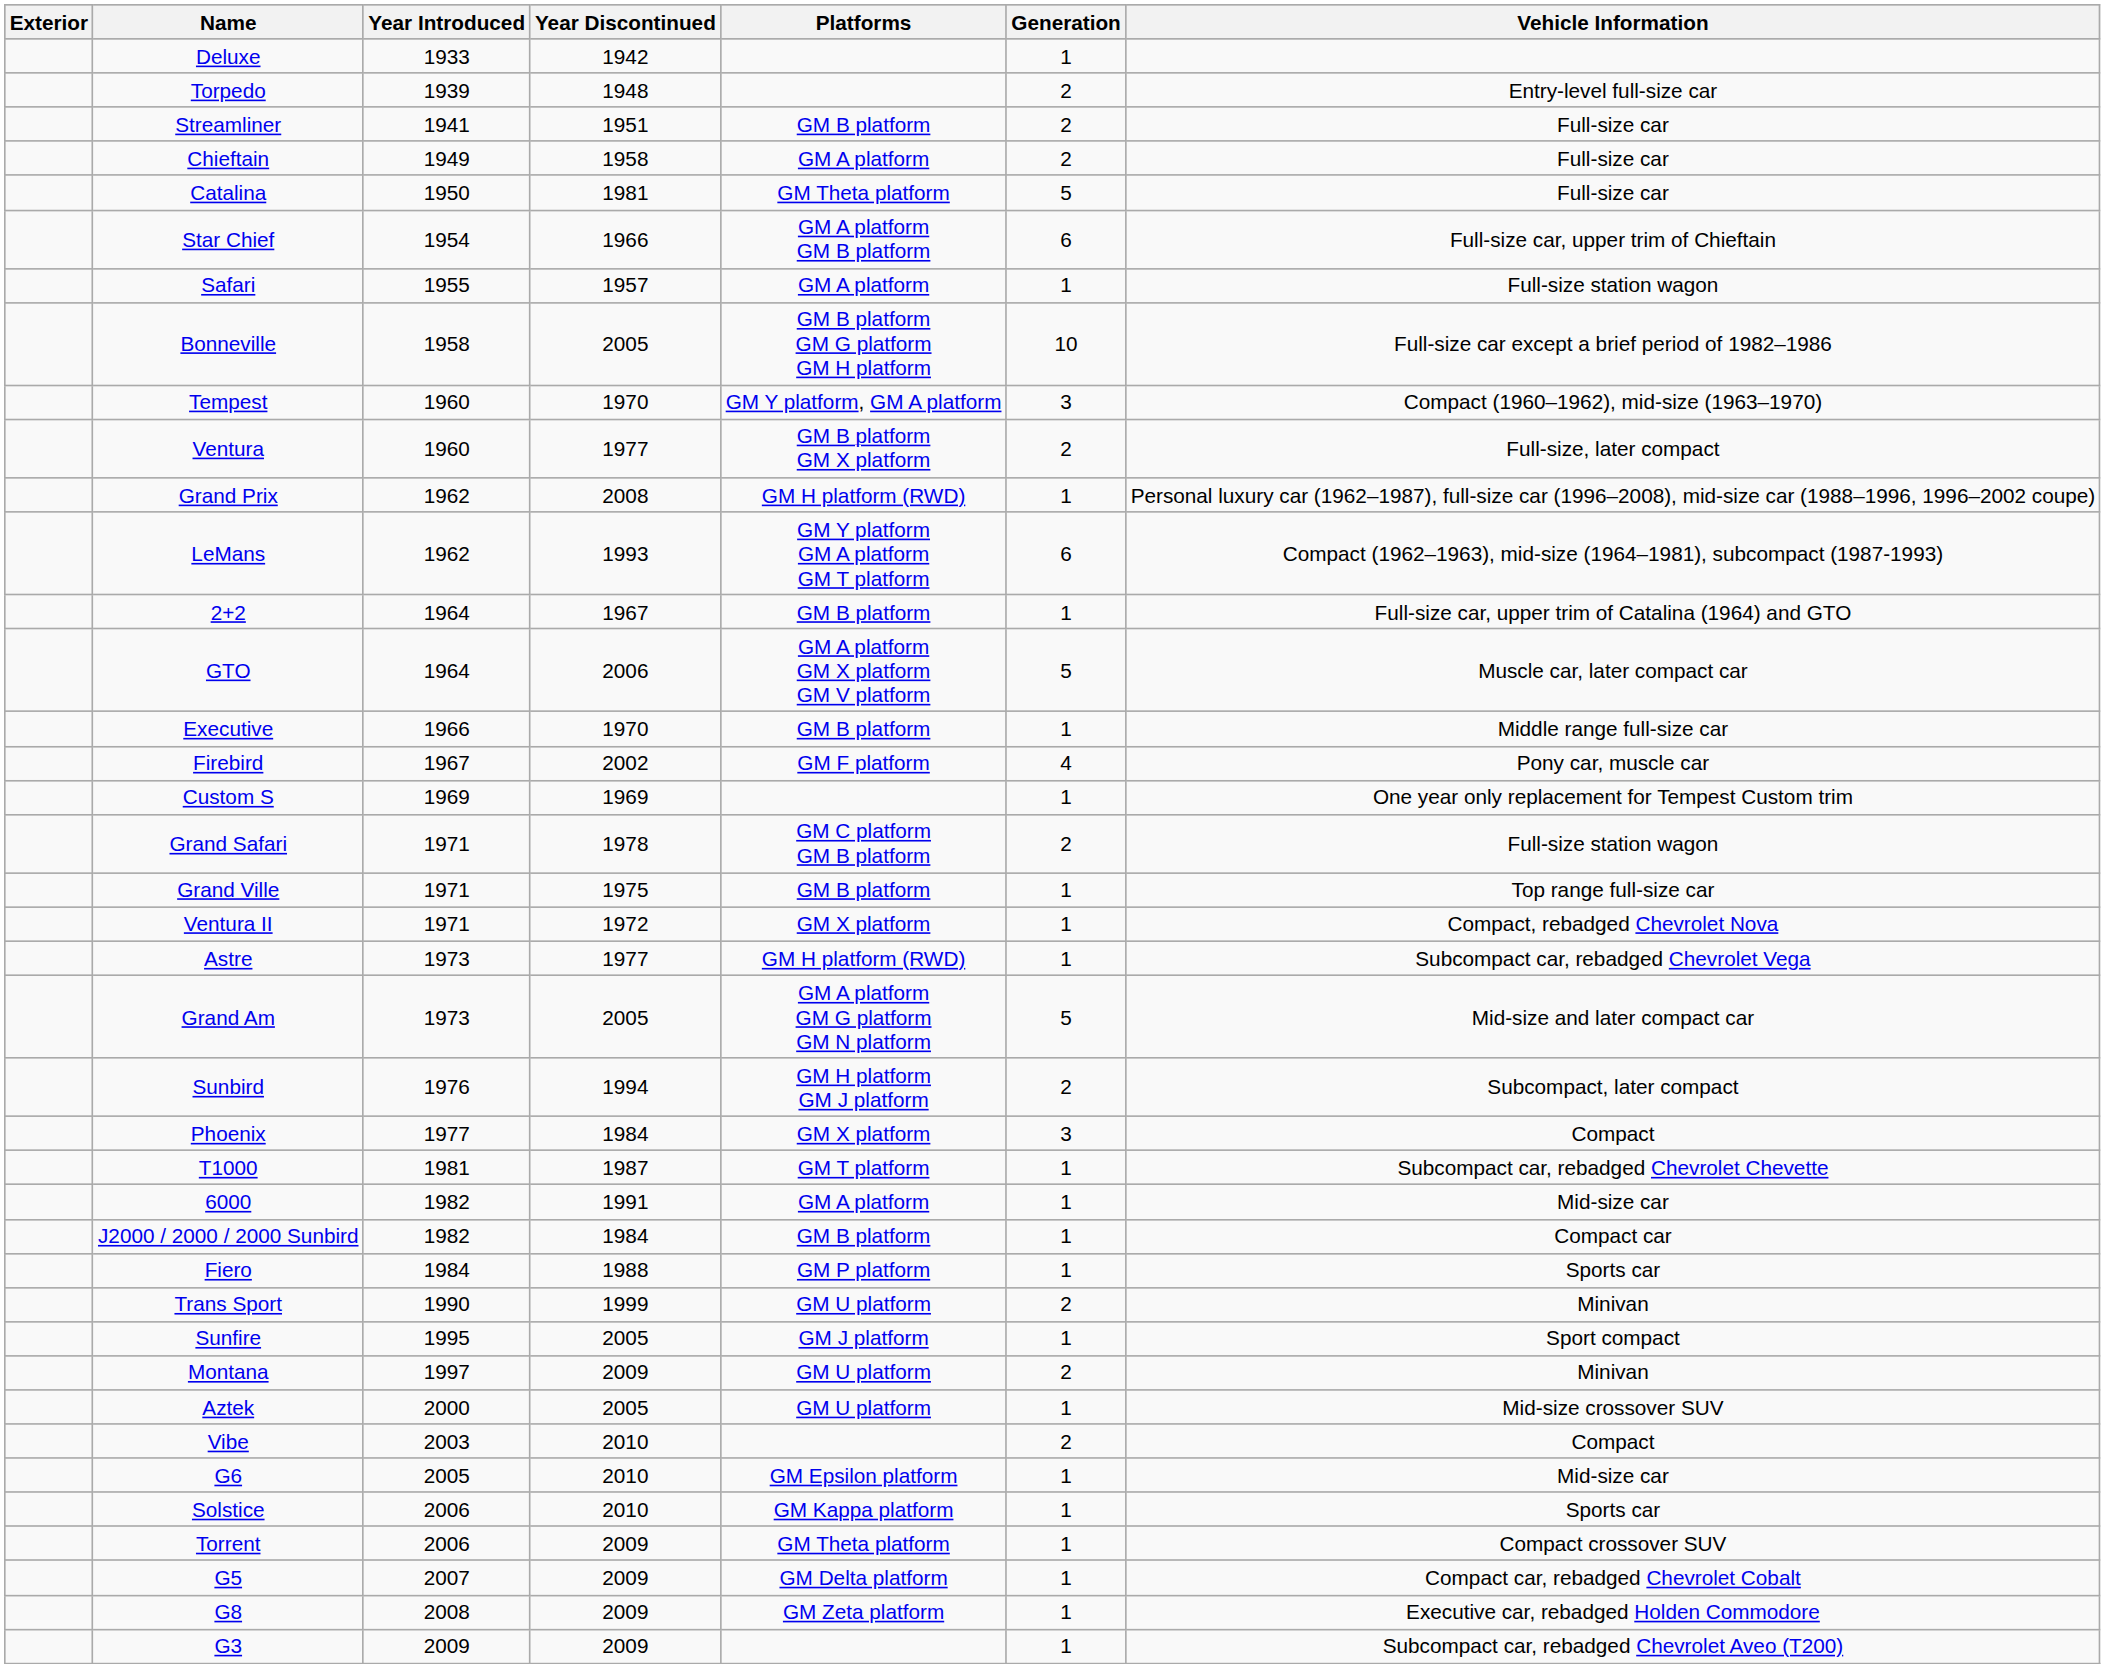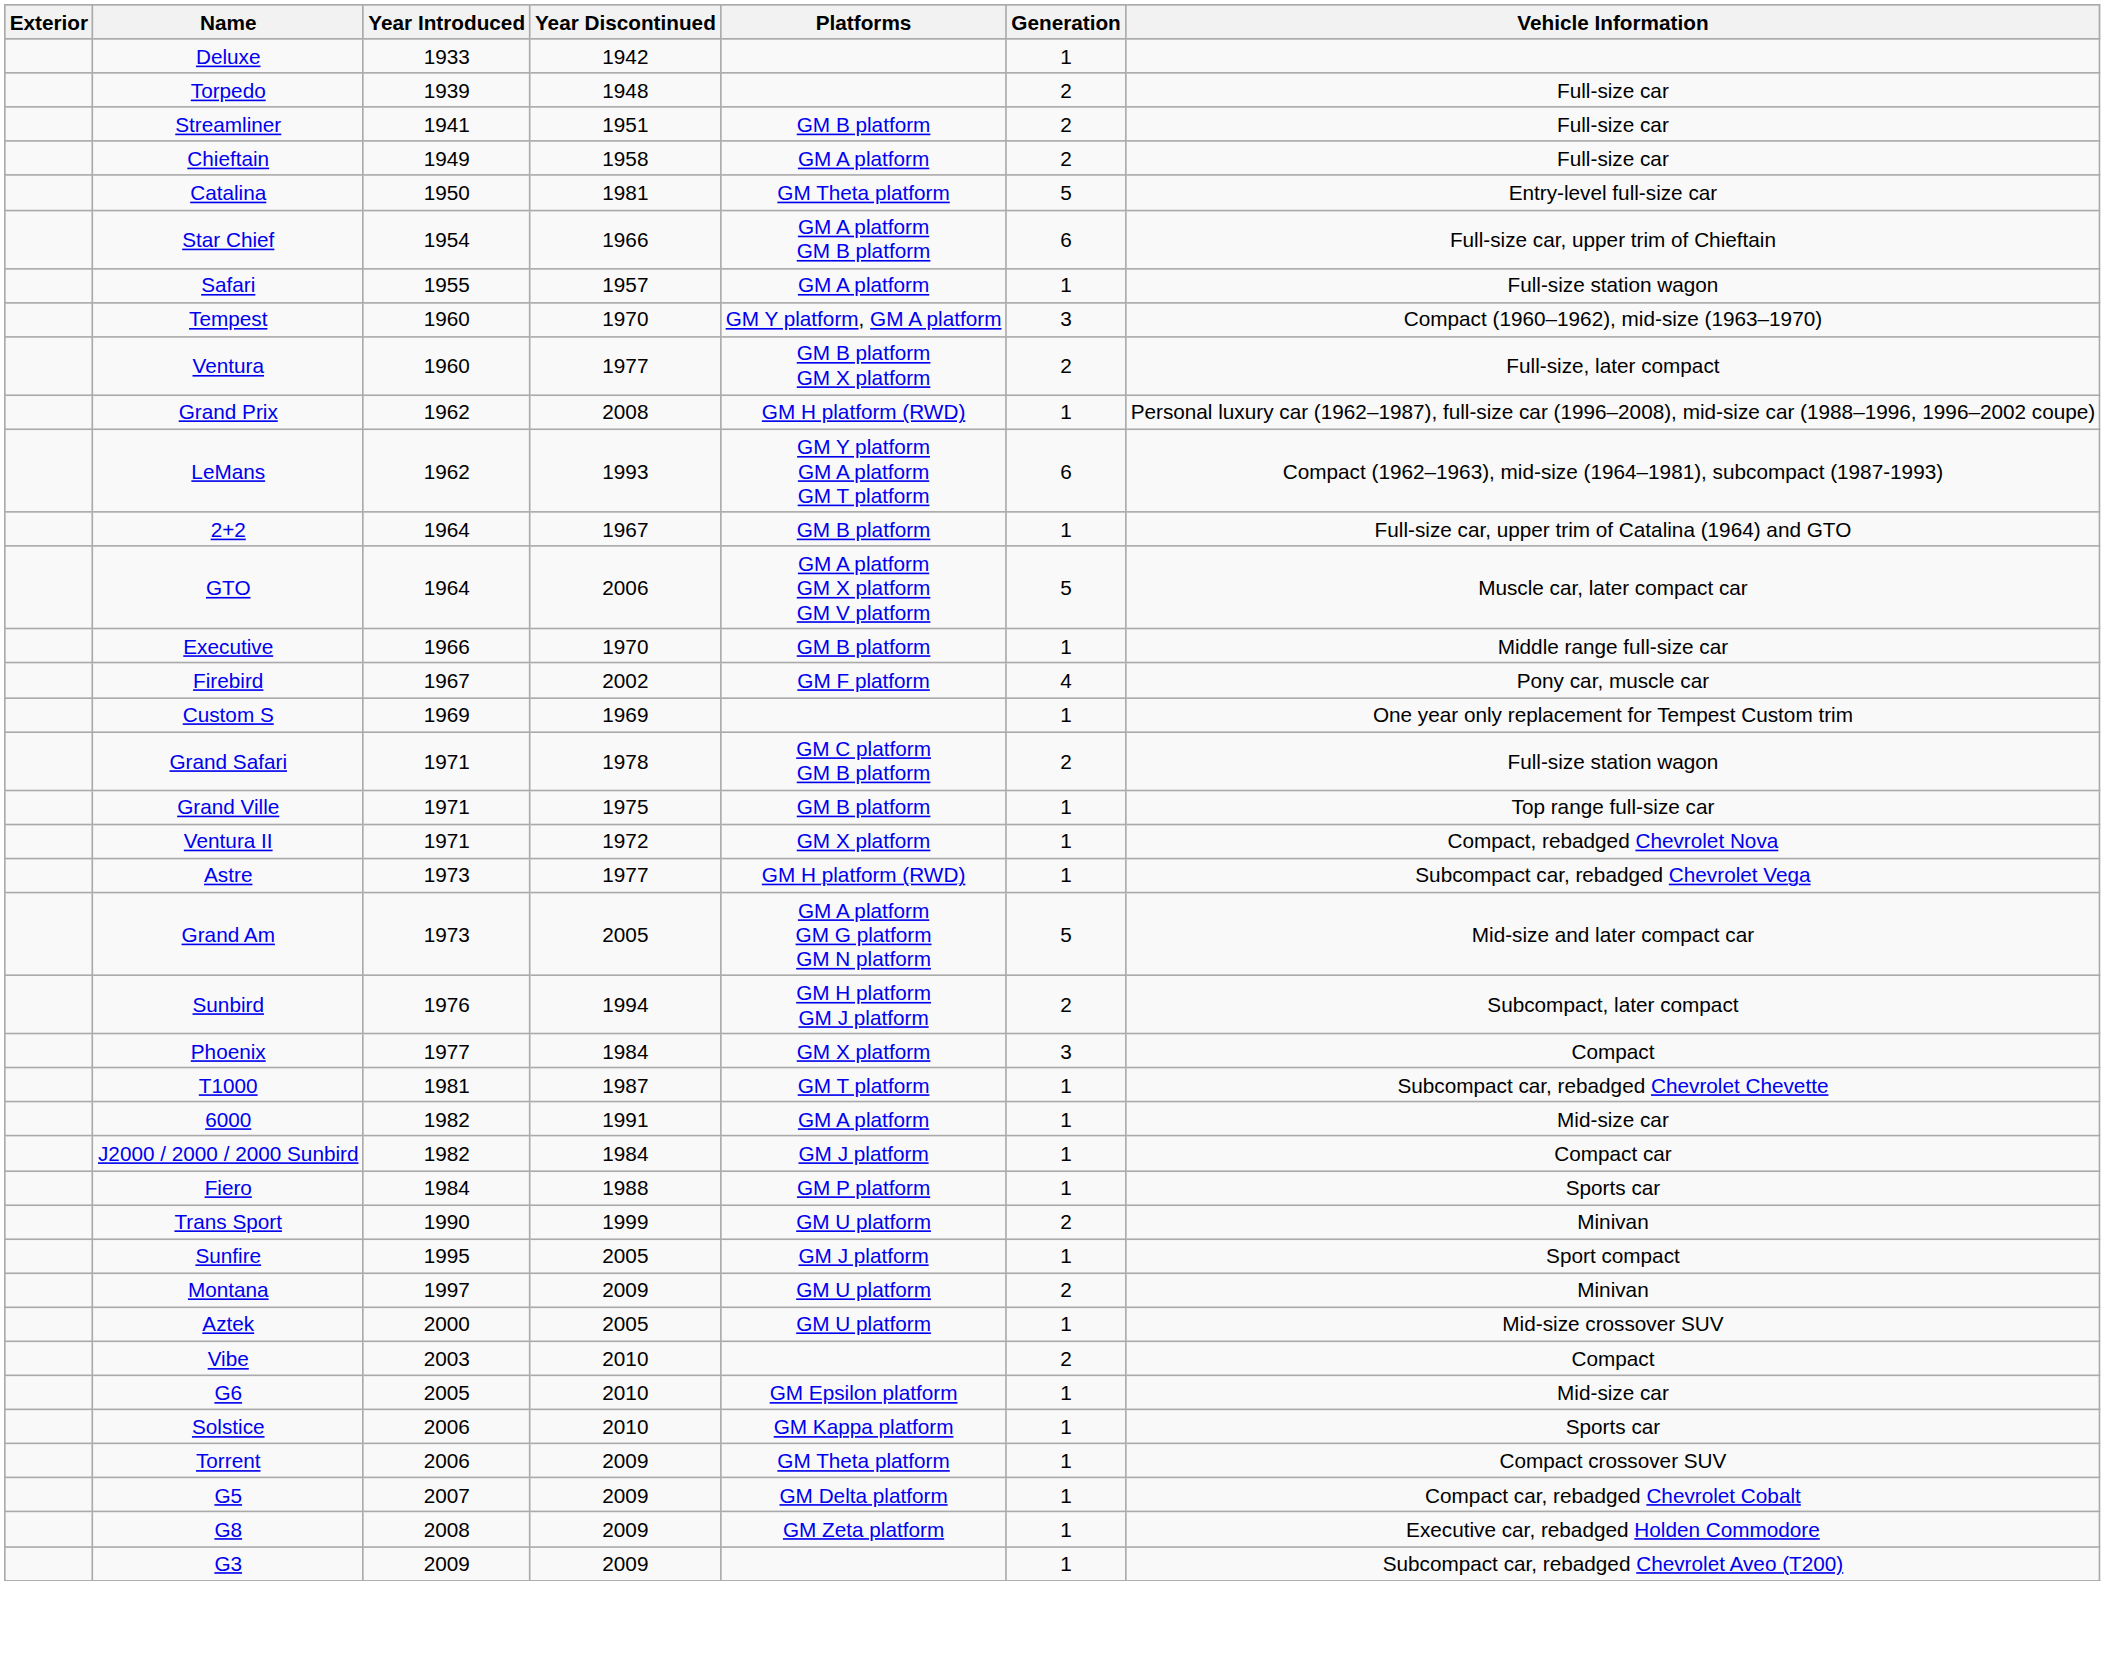 <table class="wikitable sortable toccolours" border="3" cellpadding="1" style="border-collapse: collapse; text-align: center; font-size: 0.8em">
 <tr bgcolor=#D0D0D0>
 <th>Exterior</th>
 <th>Name</th>
 <th>Year Introduced</th>
 <th>Year Discontinued</th>
 <th>Platforms</th>
 <th>Generation</th>
 <th>Vehicle Information</th>
 </tr>
 <tr>
 <td></td>
 <td><a href='#'>Deluxe</a></td>
 <td>1933</td>
 <td align=center>1942</td>
 <td align=center></td>
 <td align=center>1</td>
 <td></td>
 </tr>
 <tr>
 <td></td>
 <td><a href='#'>Torpedo</a></td>
 <td>1939</td>
 <td align=center>1948</td>
 <td align=center></td>
 <td align=center>2</td>
-<td>Entry-level full-size car</td>
+<td>Full-size car</td>
 </tr>
 <tr>
 <td></td>
 <td><a href='#'>Streamliner</a></td>
 <td>1941</td>
 <td align=center>1951</td>
 <td align=center><a href='#'>GM B platform</a></td>
 <td align=center>2</td>
 <td>Full-size car</td>
 </tr>
 <tr>
 <td></td>
 <td><a href='#'>Chieftain</a></td>
 <td>1949</td>
 <td align=center>1958</td>
 <td align=center><a href='#'>GM A platform</a></td>
 <td align=center>2</td>
 <td>Full-size car</td>
 </tr>
 <tr>
 <td></td>
 <td><a href='#'>Catalina</a></td>
 <td>1950</td>
 <td align=center>1981</td>
 <td align=center><a href='#'>GM Theta platform</a></td>
 <td align=center>5</td>
-<td>Full-size car</td>
+<td>Entry-level full-size car</td>
 </tr>
 <tr>
 <td></td>
 <td><a href='#'>Star Chief</a></td>
 <td>1954</td>
 <td align=center>1966</td>
 <td align=center><a href='#'>GM A platform</a><br><a href='#'>GM B platform</a></td>
 <td align=center>6</td>
 <td>Full-size car, upper trim of Chieftain</td>
 </tr>
 <tr>
 <td></td>
 <td><a href='#'>Safari</a></td>
 <td>1955</td>
 <td align=center>1957</td>
 <td align=center><a href='#'>GM A platform</a></td>
 <td align=center>1</td>
 <td>Full-size station wagon</td>
-</tr>
-<tr>
-<td></td>
-<td><a href='#'>Bonneville</a></td>
-<td>1958</td>
-<td align=center>2005</td>
-<td align=center><a href='#'>GM B platform</a><br><a href='#'>GM G platform</a><br><a href='#'>GM H platform</a></td>
-<td align=center>10</td>
-<td>Full-size car except a brief period of 1982–1986</td>
 </tr>
 <tr>
 <td></td>
 <td><a href='#'>Tempest</a></td>
 <td>1960</td>
 <td align=center>1970</td>
 <td align=center><a href='#'>GM Y platform</a>, <a href='#'>GM A platform</a></td>
 <td align=center>3</td>
 <td>Compact (1960–1962), mid-size (1963–1970)</td>
 </tr>
 <tr>
 <td></td>
 <td><a href='#'>Ventura</a></td>
 <td>1960</td>
 <td align=center>1977</td>
 <td align=center><a href='#'>GM B platform</a><br><a href='#'>GM X platform</a></td>
 <td align=center>2</td>
 <td>Full-size, later compact</td>
 </tr>
 <tr>
 <td></td>
 <td><a href='#'>Grand Prix</a></td>
 <td>1962</td>
 <td align=center>2008</td>
 <td align=center><a href='#'>GM H platform (RWD)</a></td>
 <td align=center>1</td>
 <td>Personal luxury car (1962–1987), full-size car (1996–2008), mid-size car (1988–1996, 1996–2002 coupe)</td>
 </tr>
 <tr>
 <td></td>
 <td><a href='#'>LeMans</a></td>
 <td>1962</td>
 <td align=center>1993</td>
 <td align=center><a href='#'>GM Y platform</a><br><a href='#'>GM A platform</a><br><a href='#'>GM T platform</a></td>
 <td align=center>6</td>
 <td>Compact (1962–1963), mid-size (1964–1981), subcompact (1987-1993)</td>
 </tr>
 <tr>
 <td></td>
 <td><a href='#'>2+2</a></td>
 <td>1964</td>
 <td align=center>1967</td>
 <td align=center><a href='#'>GM B platform</a></td>
 <td align=center>1</td>
 <td>Full-size car, upper trim of Catalina (1964) and GTO</td>
 </tr>
 <tr>
 <td></td>
 <td><a href='#'>GTO</a></td>
 <td>1964</td>
 <td align=center>2006</td>
 <td align=center><a href='#'>GM A platform</a><br><a href='#'>GM X platform</a><br><a href='#'>GM V platform</a></td>
 <td align=center>5</td>
 <td>Muscle car, later compact car</td>
 </tr>
 <tr>
 <td></td>
 <td><a href='#'>Executive</a></td>
 <td>1966</td>
 <td align=center>1970</td>
 <td align=center><a href='#'>GM B platform</a></td>
 <td align=center>1</td>
 <td>Middle range full-size car</td>
 </tr>
 <tr>
 <td></td>
 <td><a href='#'>Firebird</a></td>
 <td>1967</td>
 <td align=center>2002</td>
 <td align=center><a href='#'>GM F platform</a></td>
 <td align=center>4</td>
 <td>Pony car, muscle car</td>
 </tr>
 <tr>
 <td></td>
 <td><a href='#'>Custom S</a></td>
 <td>1969</td>
 <td align=center>1969</td>
 <td align=center></td>
 <td align=center>1</td>
 <td>One year only replacement for Tempest Custom trim</td>
 </tr>
 <tr>
 <td></td>
 <td><a href='#'>Grand Safari</a></td>
 <td>1971</td>
 <td align=center>1978</td>
 <td align=center><a href='#'>GM C platform</a><br><a href='#'>GM B platform</a></td>
 <td align=center>2</td>
 <td>Full-size station wagon</td>
 </tr>
 <tr>
 <td></td>
 <td><a href='#'>Grand Ville</a></td>
 <td>1971</td>
 <td align=center>1975</td>
 <td align=center><a href='#'>GM B platform</a></td>
 <td align=center>1</td>
 <td>Top range full-size car</td>
 </tr>
 <tr>
 <td></td>
 <td><a href='#'>Ventura II</a></td>
 <td>1971</td>
 <td align=center>1972</td>
 <td align=center><a href='#'>GM X platform</a></td>
 <td align=center>1</td>
 <td>Compact, rebadged <a href='#'>Chevrolet Nova</a></td>
 </tr>
 <tr>
 <td></td>
 <td><a href='#'>Astre</a></td>
 <td>1973</td>
 <td align=center>1977</td>
 <td align=center><a href='#'>GM H platform (RWD)</a></td>
 <td align=center>1</td>
 <td>Subcompact car, rebadged <a href='#'>Chevrolet Vega</a></td>
 </tr>
 <tr>
 <td></td>
 <td><a href='#'>Grand Am</a></td>
 <td>1973</td>
 <td align=center>2005</td>
 <td align=center><a href='#'>GM A platform</a><br><a href='#'>GM G platform</a><br><a href='#'>GM N platform</a></td>
 <td align=center>5</td>
 <td>Mid-size and later compact car</td>
 </tr>
 <tr>
 <td></td>
 <td><a href='#'>Sunbird</a></td>
 <td>1976</td>
 <td align=center>1994</td>
 <td align=center><a href='#'>GM H platform</a><br><a href='#'>GM J platform</a></td>
 <td align=center>2</td>
 <td>Subcompact, later compact</td>
 </tr>
 <tr>
 <td></td>
 <td><a href='#'>Phoenix</a></td>
 <td>1977</td>
 <td align=center>1984</td>
 <td align=center><a href='#'>GM X platform</a></td>
 <td align=center>3</td>
 <td>Compact</td>
 </tr>
 <tr>
 <td></td>
 <td><a href='#'>T1000</a></td>
 <td>1981</td>
 <td align=center>1987</td>
 <td align=center><a href='#'>GM T platform</a></td>
 <td align=center>1</td>
 <td>Subcompact car, rebadged <a href='#'>Chevrolet Chevette</a></td>
 </tr>
 <tr>
 <td></td>
 <td><a href='#'>6000</a></td>
 <td>1982</td>
 <td align=center>1991</td>
 <td align=center><a href='#'>GM A platform</a></td>
 <td align=center>1</td>
 <td>Mid-size car</td>
 </tr>
 <tr>
 <td></td>
 <td><a href='#'>J2000 / 2000 / 2000 Sunbird</a></td>
 <td>1982</td>
 <td align=center>1984</td>
-<td align=center><a href='#'>GM B platform</a></td>
+<td align=center><a href='#'>GM J platform</a></td>
 <td align=center>1</td>
 <td>Compact car</td>
 </tr>
 <tr>
 <td></td>
 <td><a href='#'>Fiero</a></td>
 <td>1984</td>
 <td align=center>1988</td>
 <td align=center><a href='#'>GM P platform</a></td>
 <td align=center>1</td>
 <td>Sports car</td>
 </tr>
 <tr>
 <td></td>
 <td><a href='#'>Trans Sport</a></td>
 <td>1990</td>
 <td align=center>1999</td>
 <td align=center><a href='#'>GM U platform</a></td>
 <td align=center>2</td>
 <td>Minivan</td>
 </tr>
 <tr>
 <td></td>
 <td><a href='#'>Sunfire</a></td>
 <td>1995</td>
 <td align=center>2005</td>
 <td align=center><a href='#'>GM J platform</a></td>
 <td align=center>1</td>
 <td>Sport compact</td>
 </tr>
 <tr>
 <td></td>
 <td><a href='#'>Montana</a></td>
 <td>1997</td>
 <td align=center>2009</td>
 <td align=center><a href='#'>GM U platform</a></td>
 <td align=center>2</td>
 <td>Minivan</td>
 </tr>
 <tr>
 <td></td>
 <td><a href='#'>Aztek</a></td>
 <td>2000</td>
 <td align=center>2005</td>
 <td align=center><a href='#'>GM U platform</a></td>
 <td align=center>1</td>
 <td>Mid-size crossover SUV</td>
 </tr>
 <tr>
 <td></td>
 <td><a href='#'>Vibe</a></td>
 <td>2003</td>
 <td align=center>2010</td>
 <td align=center></td>
 <td align=center>2</td>
 <td>Compact</td>
 </tr>
 <tr>
 <td></td>
 <td><a href='#'>G6</a></td>
 <td>2005</td>
 <td align=center>2010</td>
 <td align=center><a href='#'>GM Epsilon platform</a></td>
 <td align=center>1</td>
 <td>Mid-size car</td>
 </tr>
 <tr>
 <td></td>
 <td><a href='#'>Solstice</a></td>
 <td>2006</td>
 <td align=center>2010</td>
 <td align=center><a href='#'>GM Kappa platform</a></td>
 <td align=center>1</td>
 <td>Sports car</td>
 </tr>
 <tr>
 <td></td>
 <td><a href='#'>Torrent</a></td>
 <td>2006</td>
 <td align=center>2009</td>
 <td align=center><a href='#'>GM Theta platform</a></td>
 <td align=center>1</td>
 <td>Compact crossover SUV</td>
 </tr>
 <tr>
 <td></td>
 <td><a href='#'>G5</a></td>
 <td>2007</td>
 <td align=center>2009</td>
 <td align=center><a href='#'>GM Delta platform</a></td>
 <td align=center>1</td>
 <td>Compact car, rebadged <a href='#'>Chevrolet Cobalt</a></td>
 </tr>
 <tr>
 <td></td>
 <td><a href='#'>G8</a></td>
 <td>2008</td>
 <td align=center>2009</td>
 <td align=center><a href='#'>GM Zeta platform</a></td>
 <td align=center>1</td>
 <td>Executive car, rebadged <a href='#'>Holden Commodore</a></td>
 </tr>
 <tr>
 <td></td>
 <td><a href='#'>G3</a></td>
 <td>2009</td>
 <td align=center>2009</td>
 <td align=center></td>
 <td align=center>1</td>
 <td>Subcompact car, rebadged <a href='#'>Chevrolet Aveo (T200)</a></td>
 </tr>
 <tr>
 </tr>
 </table>
